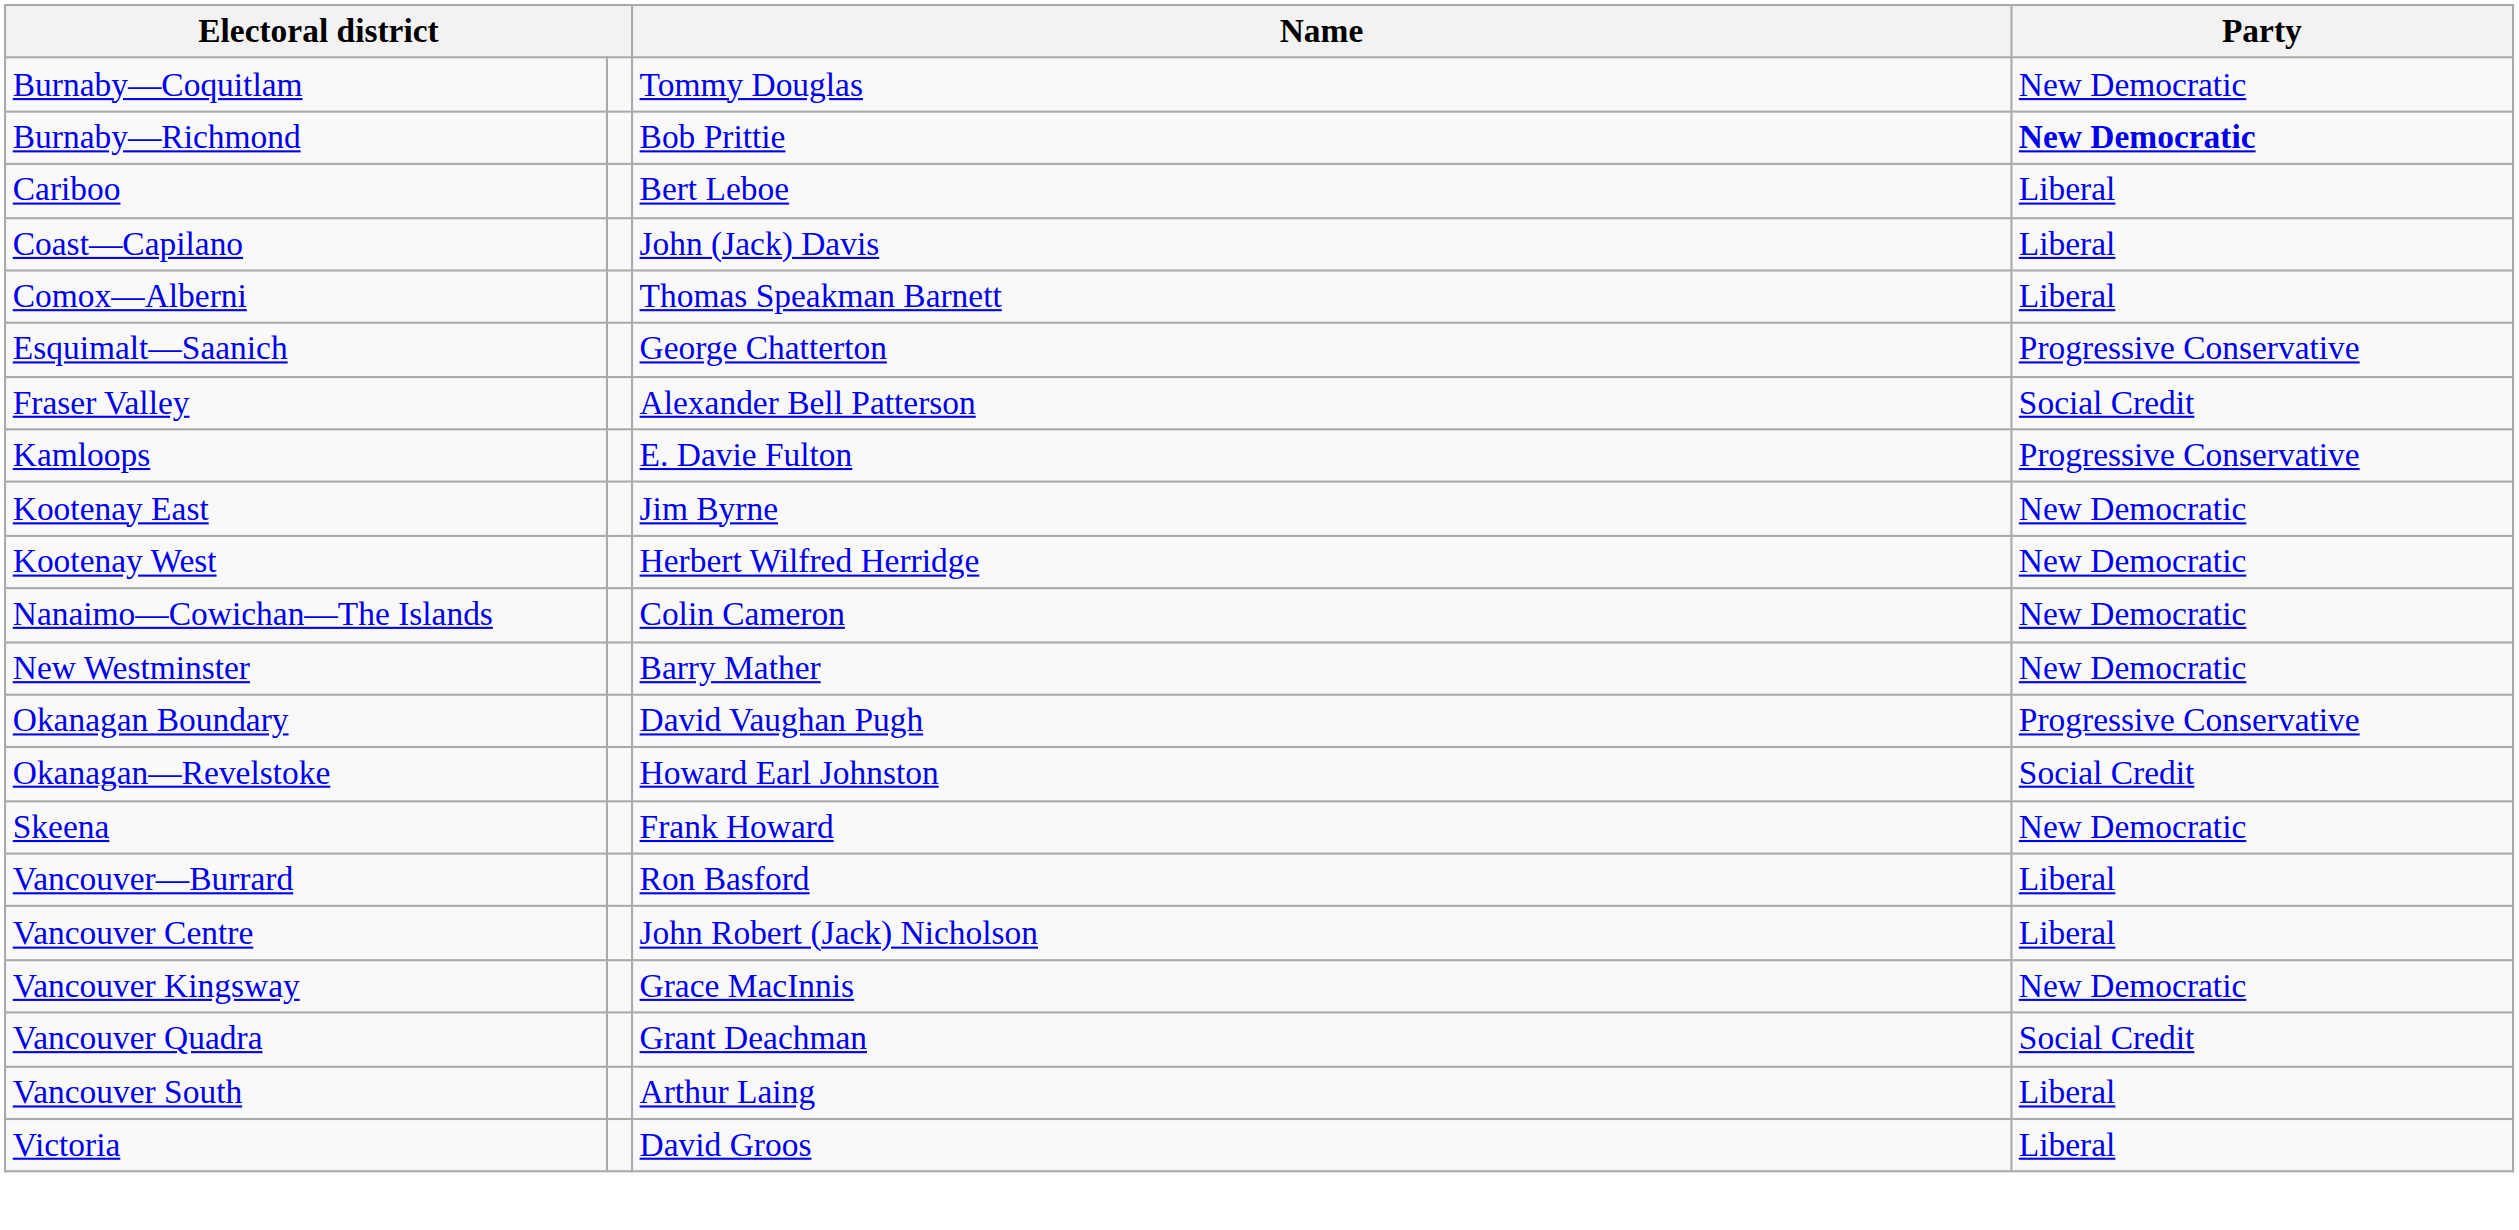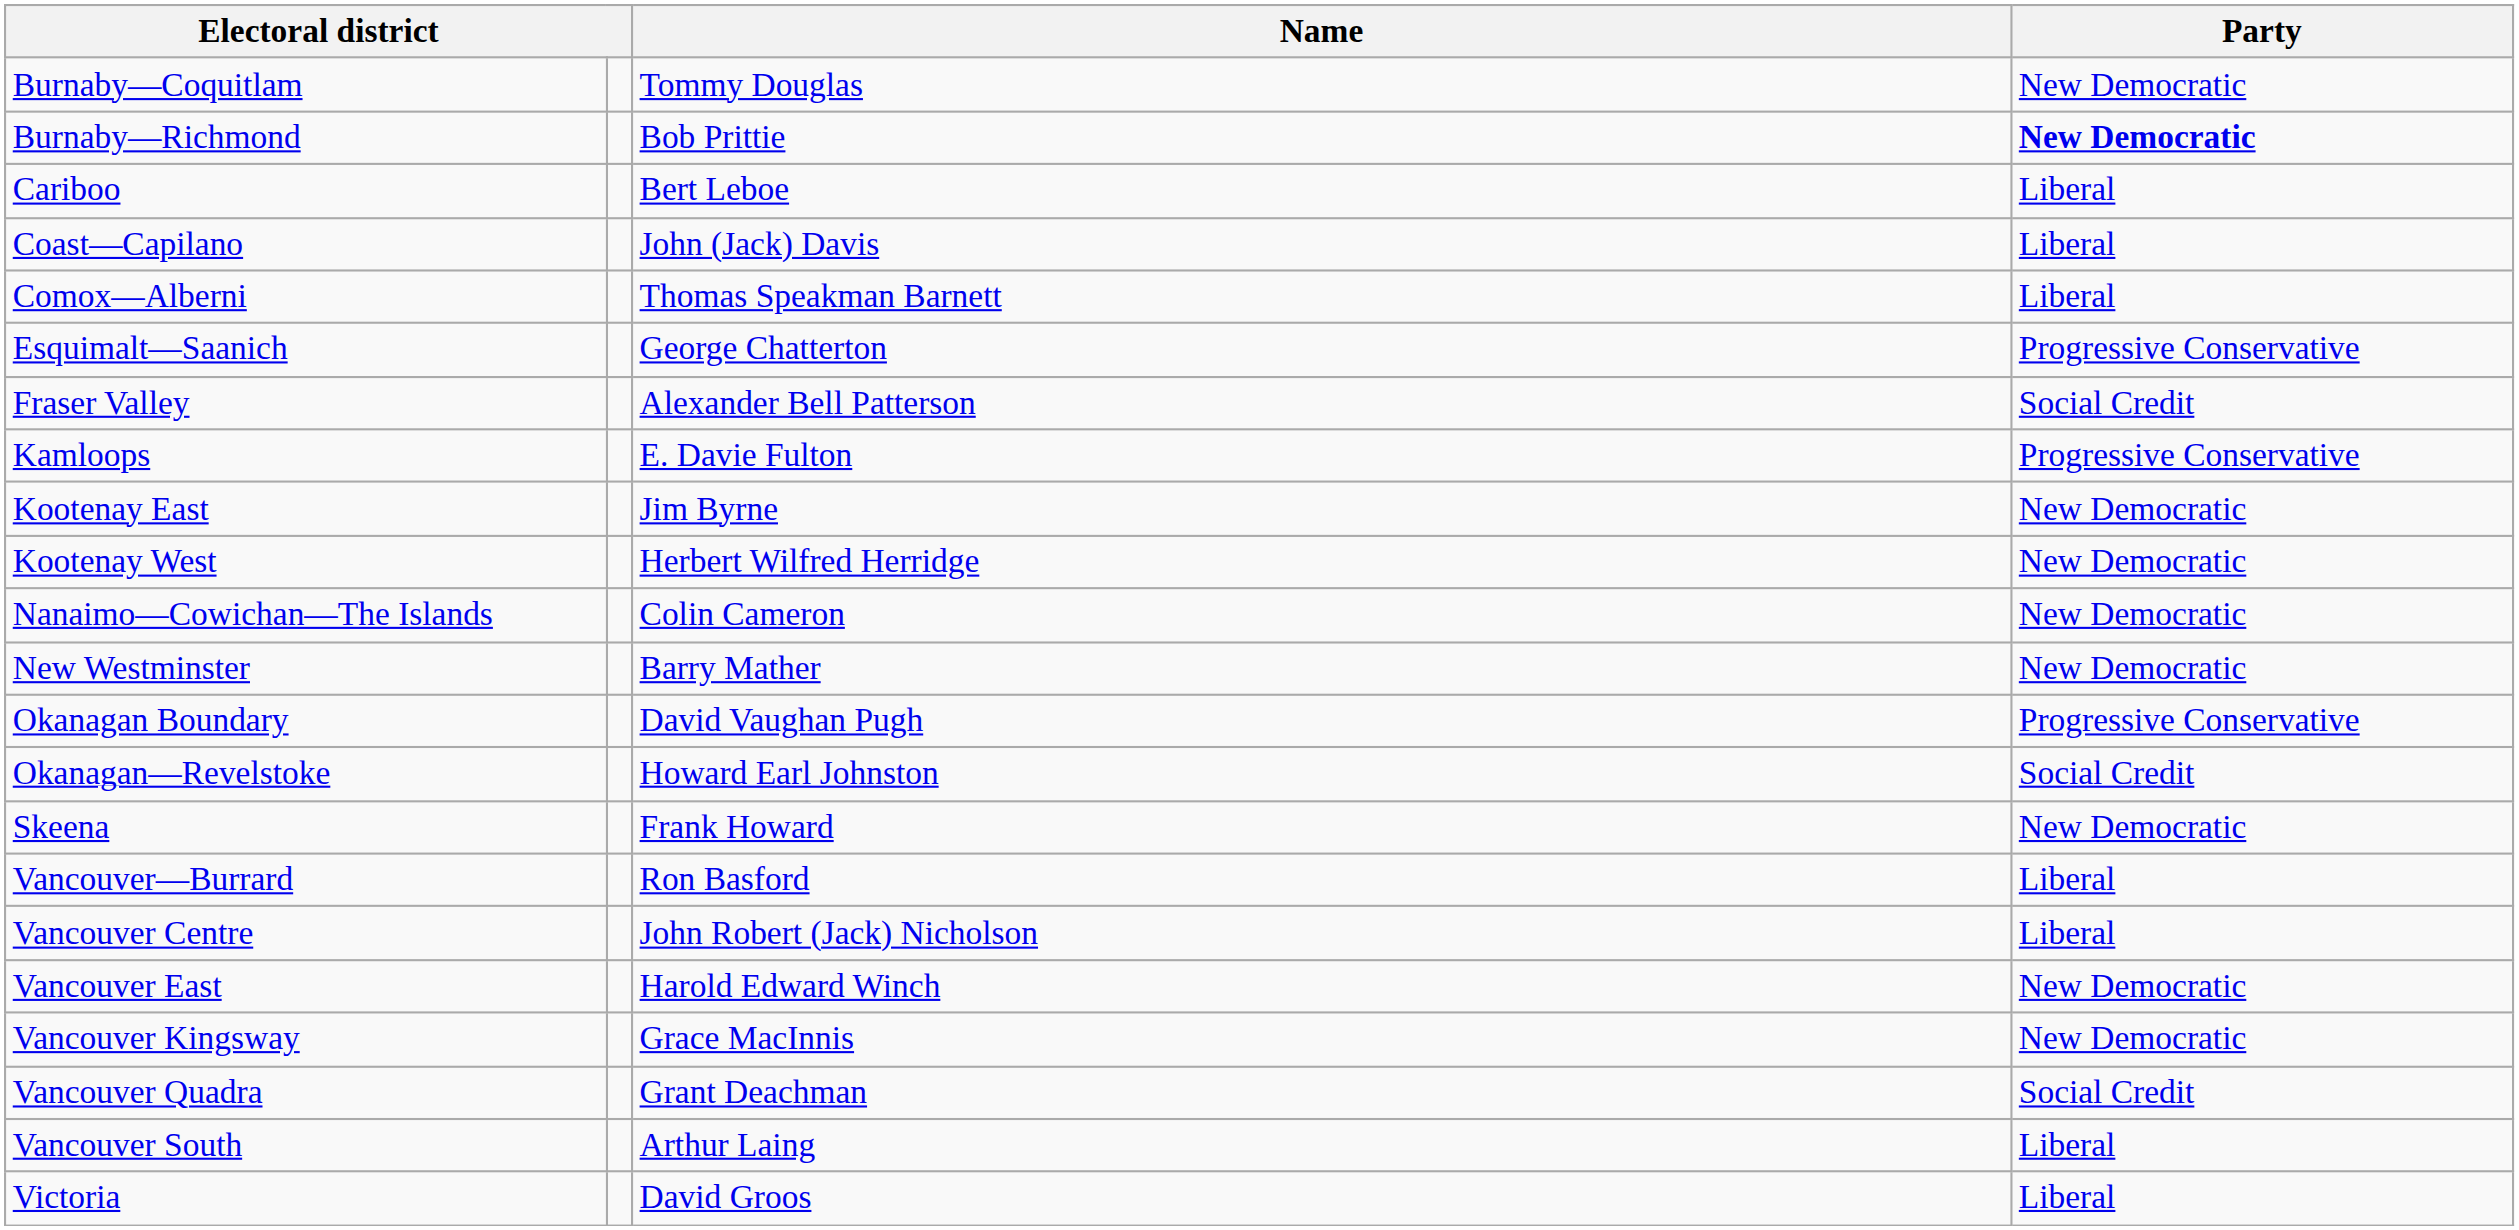 <table class="wikitable" width=95%>
 <tr>
 <th colspan=2 width=25%>Electoral district</th>
 <th>Name</th>
 <th width=20%>Party</th>
 </tr>
 <tr>
 <td width=24%><a href='#'>Burnaby—Coquitlam</a></td>
 <td></td>
 <td><a href='#'>Tommy Douglas</a></td>
 <td><a href='#'>New Democratic</a></td>
 </tr>
 <tr>
 <td><a href='#'>Burnaby—Richmond</a></td>
 <td></td>
 <td><a href='#'>Bob Prittie</a></td>
 <td><strong><a href='#'>New Democratic</a></strong></td>
 </tr>
 <tr>
 <td><a href='#'>Cariboo</a></td>
 <td></td>
 <td><a href='#'>Bert Leboe</a></td>
 <td><a href='#'>Liberal</a></td>
 </tr>
 <tr>
 <td><a href='#'>Coast—Capilano</a></td>
 <td></td>
 <td><a href='#'>John (Jack) Davis</a></td>
 <td><a href='#'>Liberal</a></td>
 </tr>
 <tr>
 <td><a href='#'>Comox—Alberni</a></td>
 <td></td>
 <td><a href='#'>Thomas Speakman Barnett</a></td>
 <td><a href='#'>Liberal</a></td>
 </tr>
 <tr>
 <td><a href='#'>Esquimalt—Saanich</a></td>
 <td></td>
 <td><a href='#'>George Chatterton</a></td>
 <td><a href='#'>Progressive Conservative</a></td>
 </tr>
 <tr>
 <td><a href='#'>Fraser Valley</a></td>
 <td></td>
 <td><a href='#'>Alexander Bell Patterson</a></td>
 <td><a href='#'>Social Credit</a></td>
 </tr>
 <tr>
 <td><a href='#'>Kamloops</a></td>
 <td></td>
 <td><a href='#'>E. Davie Fulton</a></td>
 <td><a href='#'>Progressive Conservative</a></td>
 </tr>
 <tr>
 <td><a href='#'>Kootenay East</a></td>
 <td></td>
 <td><a href='#'>Jim Byrne</a></td>
 <td><a href='#'>New Democratic</a></td>
 </tr>
 <tr>
 <td><a href='#'>Kootenay West</a></td>
 <td></td>
 <td><a href='#'>Herbert Wilfred Herridge</a></td>
 <td><a href='#'>New Democratic</a></td>
 </tr>
 <tr>
 <td><a href='#'>Nanaimo—Cowichan—The Islands</a></td>
 <td></td>
 <td><a href='#'>Colin Cameron</a></td>
 <td><a href='#'>New Democratic</a></td>
 </tr>
 <tr>
 <td><a href='#'>New Westminster</a></td>
 <td></td>
 <td><a href='#'>Barry Mather</a></td>
 <td><a href='#'>New Democratic</a></td>
 </tr>
 <tr>
 <td><a href='#'>Okanagan Boundary</a></td>
 <td></td>
 <td><a href='#'>David Vaughan Pugh</a></td>
 <td><a href='#'>Progressive Conservative</a></td>
 </tr>
 <tr>
 <td><a href='#'>Okanagan—Revelstoke</a></td>
 <td></td>
 <td><a href='#'>Howard Earl Johnston</a></td>
 <td><a href='#'>Social Credit</a></td>
 </tr>
 <tr>
 <td><a href='#'>Skeena</a></td>
 <td></td>
 <td><a href='#'>Frank Howard</a></td>
 <td><a href='#'>New Democratic</a></td>
 </tr>
 <tr>
 <td><a href='#'>Vancouver—Burrard</a></td>
 <td></td>
 <td><a href='#'>Ron Basford</a></td>
 <td><a href='#'>Liberal</a></td>
 </tr>
 <tr>
 <td><a href='#'>Vancouver Centre</a></td>
 <td></td>
 <td><a href='#'>John Robert (Jack) Nicholson</a></td>
 <td><a href='#'>Liberal</a></td>
 </tr>
 <tr>
+<td><a href='#'>Vancouver East</a></td>
+<td></td>
+<td><a href='#'>Harold Edward Winch</a></td>
+<td><a href='#'>New Democratic</a></td>
+</tr>
+<tr>
 <td><a href='#'>Vancouver Kingsway</a></td>
 <td></td>
 <td><a href='#'>Grace MacInnis</a></td>
 <td><a href='#'>New Democratic</a></td>
 </tr>
 <tr>
 <td><a href='#'>Vancouver Quadra</a></td>
 <td></td>
 <td><a href='#'>Grant Deachman</a></td>
 <td><a href='#'>Social Credit</a></td>
 </tr>
 <tr>
 <td><a href='#'>Vancouver South</a></td>
 <td></td>
 <td><a href='#'>Arthur Laing</a></td>
 <td><a href='#'>Liberal</a></td>
 </tr>
 <tr>
 <td><a href='#'>Victoria</a></td>
 <td></td>
 <td><a href='#'>David Groos</a></td>
 <td><a href='#'>Liberal</a></td>
 </tr>
 </table>
